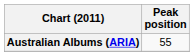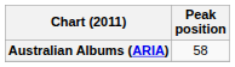 <table class="wikitable sortable plainrowheaders">
 <tr>
 <th scope="col">Chart (2011)</th>
 <th scope="col">Peak<br>position</th>
 </tr>
 <tr>
 <th scope="row">Australian Albums (<a href='#'>ARIA</a>)</th>
-<td style="text-align:center;">55</td>
+<td style="text-align:center;">58</td>
 </tr>
 <tr>
 </tr>
 <tr>
 </tr>
 <tr>
 </tr>
 <tr>
 </tr>
 <tr>
 </tr>
 <tr>
 </tr>
 <tr>
 </tr>
 <tr>
 </tr>
 <tr>
 </tr>
 <tr>
 </tr>
 <tr>
 </tr>
 <tr>
 </tr>
 <tr>
 </tr>
 <tr>
 </tr>
 </table>
